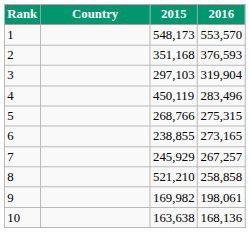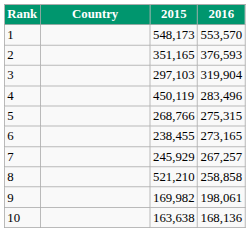 <table class="wikitable">
 <tr>
 </tr>
 <tr style="color:white;">
 <th style="width:5px; background:#00966E;">Rank</th>
 <th style="width:130px; background:#00966E;">Country</th>
 <th style="width:50px; background:#00966E;">2015</th>
 <th style="width:50px; background:#00966E;">2016</th>
 </tr>
 <tr>
 <td>1</td>
 <td></td>
 <td>548,173</td>
 <td>553,570</td>
 </tr>
 <tr>
 <td>2</td>
 <td></td>
-<td>351,168</td>
+<td>351,165</td>
 <td>376,593</td>
 </tr>
 <tr>
 <td>3</td>
 <td></td>
 <td>297,103</td>
 <td>319,904</td>
 </tr>
 <tr>
 <td>4</td>
 <td></td>
 <td>450,119</td>
 <td>283,496</td>
 </tr>
 <tr>
 <td>5</td>
 <td></td>
 <td>268,766</td>
 <td>275,315</td>
 </tr>
 <tr>
 <td>6</td>
 <td></td>
-<td>238,855</td>
+<td>238,455</td>
 <td>273,165</td>
 </tr>
 <tr>
 <td>7</td>
 <td></td>
 <td>245,929</td>
 <td>267,257</td>
 </tr>
 <tr>
 <td>8</td>
 <td></td>
 <td>521,210</td>
 <td>258,858</td>
 </tr>
 <tr>
 <td>9</td>
 <td></td>
 <td>169,982</td>
 <td>198,061</td>
 </tr>
 <tr>
 <td>10</td>
 <td></td>
 <td>163,638</td>
 <td>168,136</td>
 </tr>
 </table>
